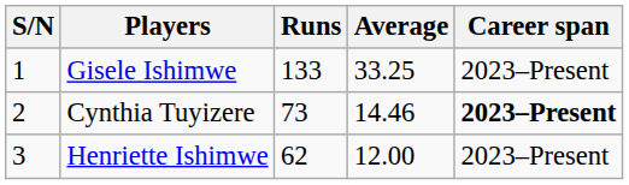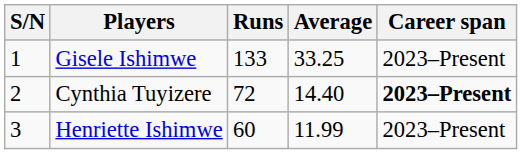 <table class="wikitable">
 <tr>
 <th>S/N</th>
 <th>Players</th>
 <th>Runs</th>
 <th>Average</th>
 <th>Career span</th>
 </tr>
 <tr>
 <td>1</td>
 <td><a href='#'>Gisele Ishimwe</a></td>
 <td>133</td>
 <td>33.25</td>
 <td>2023–Present</td>
 </tr>
 <tr>
 <td>2</td>
 <td>Cynthia Tuyizere</td>
-<td>73</td>
-<td>14.46</td>
+<td>72</td>
+<td>14.40</td>
 <td><strong>2023–Present</strong></td>
 </tr>
 <tr>
 <td>3</td>
 <td><a href='#'>Henriette Ishimwe</a></td>
-<td>62</td>
-<td>12.00</td>
+<td>60</td>
+<td>11.99</td>
 <td>2023–Present</td>
 </tr>
 </table>
